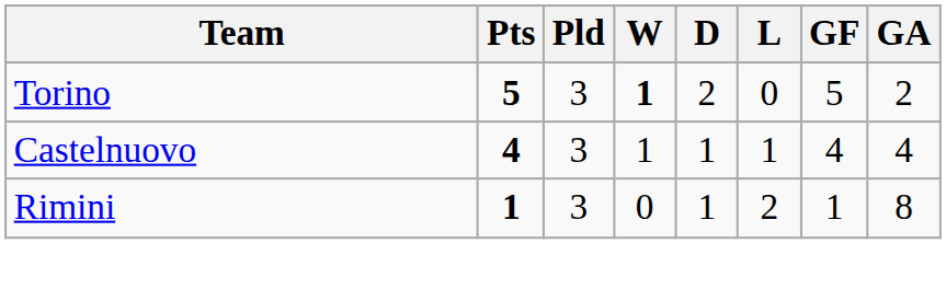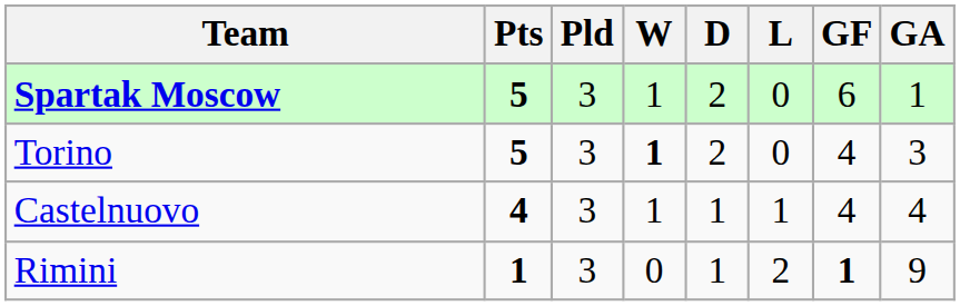 <table class="wikitable" style="text-align:center;">
 <tr>
 <th width=200>Team</th>
 <th width=20>Pts</th>
 <th width=20>Pld</th>
 <th width=20>W</th>
 <th width=20>D</th>
 <th width=20>L</th>
 <th width=20>GF</th>
 <th width=20>GA</th>
 </tr>
+<tr style="background:#ccffcc">
+<td style="text-align:left">  <strong><a href='#'>Spartak Moscow</a></strong></td>
+<td><strong>5</strong></td>
+<td>3</td>
+<td>1</td>
+<td>2</td>
+<td>0</td>
+<td>6</td>
+<td>1</td>
+</tr>
 <tr>
 <td style="text-align:left"> <a href='#'>Torino</a></td>
 <td><strong>5</strong></td>
 <td>3</td>
 <td><strong>1</strong></td>
 <td>2</td>
 <td>0</td>
-<td>5</td>
-<td>2</td>
+<td>4</td>
+<td>3</td>
 </tr>
 <tr>
 <td style="text-align:left"> <a href='#'>Castelnuovo</a></td>
 <td><strong>4</strong></td>
 <td>3</td>
 <td>1</td>
 <td>1</td>
 <td>1</td>
 <td>4</td>
 <td>4</td>
 </tr>
 <tr>
 <td style="text-align:left"> <a href='#'>Rimini</a></td>
 <td><strong>1</strong></td>
 <td>3</td>
 <td>0</td>
 <td>1</td>
 <td>2</td>
-<td>1</td>
-<td>8</td>
+<td><strong>1</strong></td>
+<td>9</td>
 </tr>
 </table>
